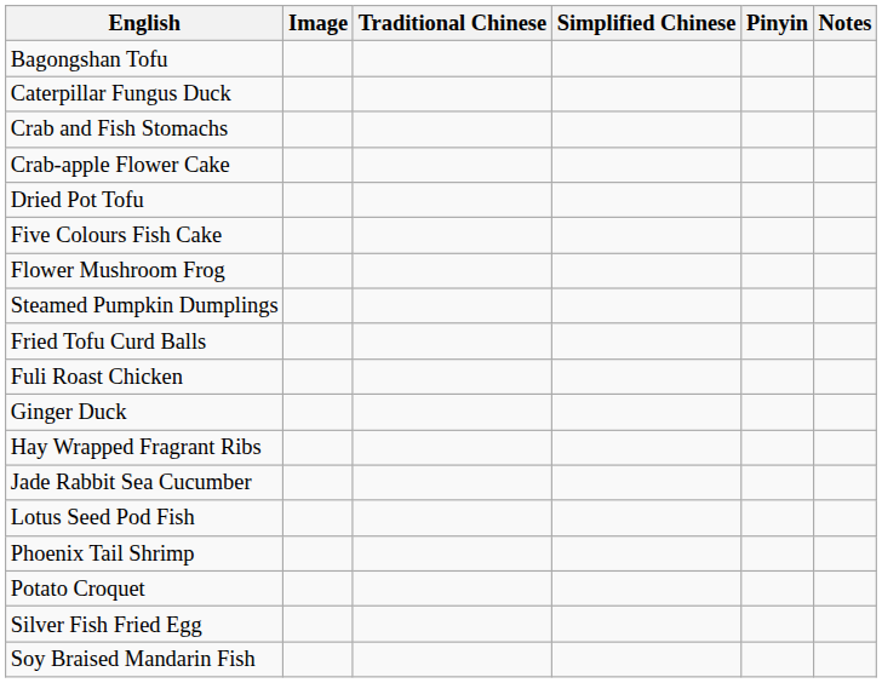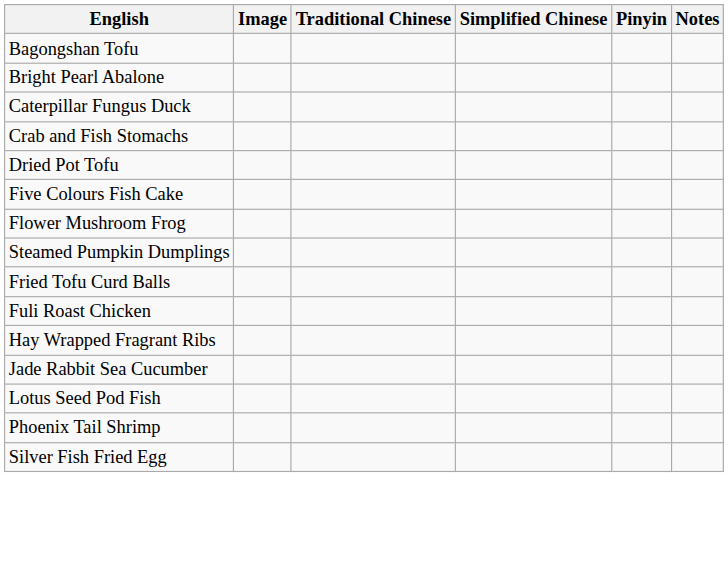 <table class="wikitable">
 <tr>
 <th>English</th>
 <th>Image</th>
 <th>Traditional Chinese</th>
 <th>Simplified Chinese</th>
 <th>Pinyin</th>
 <th>Notes</th>
 </tr>
 <tr>
 <td>Bagongshan Tofu</td>
 <td></td>
 <td></td>
 <td></td>
 <td></td>
 <td></td>
 </tr>
 <tr>
+<td>Bright Pearl Abalone</td>
+<td></td>
+<td></td>
+<td></td>
+<td></td>
+<td></td>
+</tr>
+<tr>
 <td>Caterpillar Fungus Duck</td>
 <td></td>
 <td></td>
 <td></td>
 <td></td>
 <td></td>
 </tr>
 <tr>
 <td>Crab and Fish Stomachs</td>
-<td></td>
-<td></td>
-<td></td>
-<td></td>
-<td></td>
-</tr>
-<tr>
-<td>Crab-apple Flower Cake</td>
 <td></td>
 <td></td>
 <td></td>
 <td></td>
 <td></td>
 </tr>
 <tr>
 <td>Dried Pot Tofu</td>
 <td></td>
 <td></td>
 <td></td>
 <td></td>
 <td></td>
 </tr>
 <tr>
 <td>Five Colours Fish Cake</td>
 <td></td>
 <td></td>
 <td></td>
 <td></td>
 <td></td>
 </tr>
 <tr>
 <td>Flower Mushroom Frog</td>
 <td></td>
 <td></td>
 <td></td>
 <td></td>
 <td></td>
 </tr>
 <tr>
 <td>Steamed Pumpkin Dumplings</td>
 <td></td>
 <td></td>
 <td></td>
 <td></td>
 <td></td>
 </tr>
 <tr>
 <td>Fried Tofu Curd Balls</td>
 <td></td>
 <td></td>
 <td></td>
 <td></td>
 <td></td>
 </tr>
 <tr>
 <td>Fuli Roast Chicken</td>
 <td></td>
 <td></td>
 <td></td>
 <td></td>
 <td></td>
 </tr>
 <tr>
-<td>Ginger Duck</td>
-<td></td>
-<td></td>
-<td></td>
-<td></td>
-<td></td>
-</tr>
-<tr>
 <td>Hay Wrapped Fragrant Ribs</td>
 <td></td>
 <td></td>
 <td></td>
 <td></td>
 <td></td>
 </tr>
 <tr>
 <td>Jade Rabbit Sea Cucumber</td>
 <td></td>
 <td></td>
 <td></td>
 <td></td>
 <td></td>
 </tr>
 <tr>
 <td>Lotus Seed Pod Fish</td>
 <td></td>
 <td></td>
 <td></td>
 <td></td>
 <td></td>
 </tr>
 <tr>
 <td>Phoenix Tail Shrimp</td>
 <td></td>
 <td></td>
 <td></td>
 <td></td>
 <td></td>
 </tr>
 <tr>
-<td>Potato Croquet</td>
-<td></td>
-<td></td>
-<td></td>
-<td></td>
-<td></td>
-</tr>
-<tr>
 <td>Silver Fish Fried Egg</td>
 <td></td>
 <td></td>
 <td></td>
 <td></td>
 <td></td>
 </tr>
-<tr>
-<td>Soy Braised Mandarin Fish</td>
-<td></td>
-<td></td>
-<td></td>
-<td></td>
-<td></td>
-</tr>
 </table>
